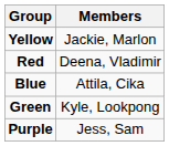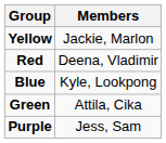 <table class="wikitable" style="text-align:center;">
 <tr>
 <th>Group</th>
 <th>Members</th>
 </tr>
 <tr>
 <td><strong>Yellow</strong></td>
 <td>Jackie, Marlon</td>
 </tr>
 <tr>
 <td><strong>Red</strong></td>
 <td>Deena, Vladimir</td>
 </tr>
 <tr>
 <td><strong>Blue</strong></td>
-<td>Attila, Cika</td>
+<td>Kyle, Lookpong</td>
 </tr>
 <tr>
 <td><strong>Green</strong></td>
-<td>Kyle, Lookpong</td>
+<td>Attila, Cika</td>
 </tr>
 <tr>
 <td><strong>Purple</strong></td>
 <td>Jess, Sam</td>
 </tr>
 </table>
